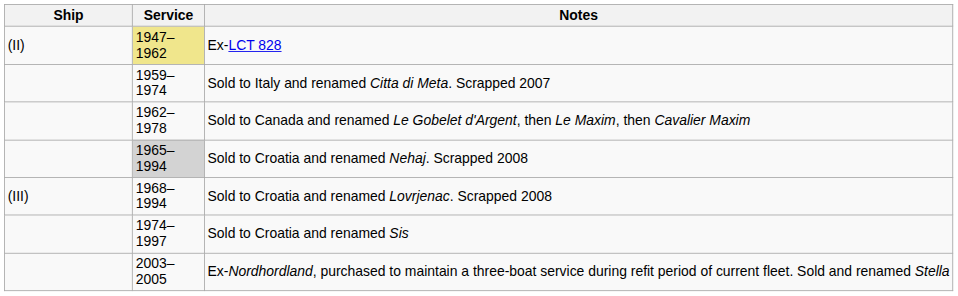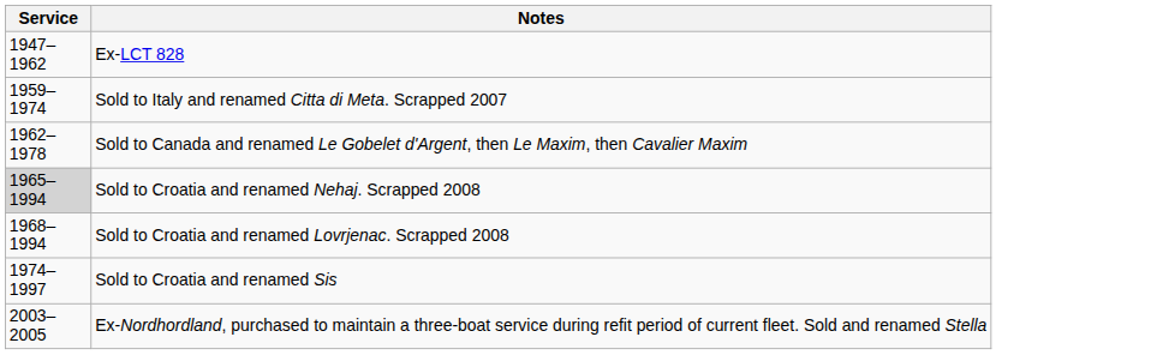 <table class="wikitable">
 <tr>
-<th width=140px>Ship</th>
 <th width=75px>Service</th>
 <th>Notes</th>
 </tr>
 <tr>
-<td> (II)</td>
-<td style="background: khaki;">1947–1962</td>
+<td>1947–1962</td>
 <td>Ex-<a href='#'>LCT 828</a></td>
 </tr>
 <tr>
-<td></td>
 <td>1959–1974</td>
 <td>Sold to Italy and renamed <em>Citta di Meta</em>. Scrapped 2007</td>
 </tr>
 <tr>
-<td></td>
 <td>1962–1978</td>
 <td>Sold to Canada and renamed <em>Le Gobelet d'Argent</em>, then <em>Le Maxim</em>, then <em>Cavalier Maxim</em></td>
 </tr>
 <tr>
-<td></td>
 <td style="background: lightgrey;">1965–1994</td>
 <td>Sold to Croatia and renamed <em>Nehaj</em>. Scrapped 2008</td>
 </tr>
 <tr>
-<td> (III)</td>
 <td>1968–1994</td>
 <td>Sold to Croatia and renamed <em>Lovrjenac</em>. Scrapped 2008</td>
 </tr>
 <tr>
-<td></td>
 <td>1974–1997</td>
 <td>Sold to Croatia and renamed <em>Sis</em></td>
 </tr>
 <tr>
-<td></td>
 <td>2003–2005</td>
 <td>Ex-<em>Nordhordland</em>, purchased to maintain a three-boat service during refit period of current fleet. Sold and renamed <em>Stella</em></td>
 </tr>
 </table>
